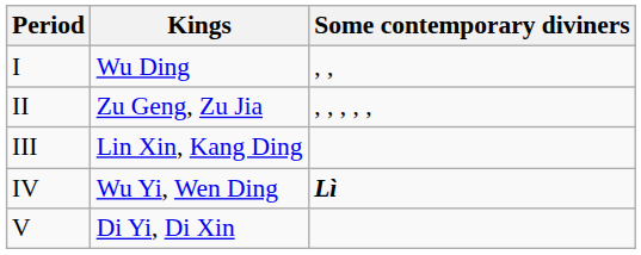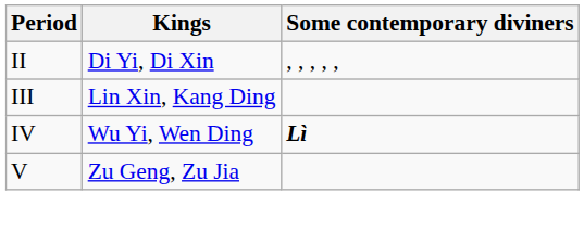 <table class="wikitable" style="margin: 1em auto 1em auto;">
 <tr>
 <th>Period</th>
 <th>Kings</th>
 <th>Some contemporary diviners</th>
 </tr>
 <tr>
-<td>I</td>
-<td><a href='#'>Wu Ding</a></td>
-<td> ,  ,  </td>
-</tr>
-<tr>
 <td>II</td>
-<td><a href='#'>Zu Geng</a>, <a href='#'>Zu Jia</a></td>
+<td><a href='#'>Di Yi</a>, <a href='#'>Di Xin</a></td>
 <td> ,  ,  ,  ,  ,  </td>
 </tr>
 <tr>
 <td>III</td>
 <td><a href='#'>Lin Xin</a>, <a href='#'>Kang Ding</a></td>
 <td> </td>
 </tr>
 <tr>
 <td>IV</td>
 <td><a href='#'>Wu Yi</a>, <a href='#'>Wen Ding</a></td>
 <td><strong><em>Lì</em> </strong></td>
 </tr>
 <tr>
 <td>V</td>
-<td><a href='#'>Di Yi</a>, <a href='#'>Di Xin</a></td>
+<td><a href='#'>Zu Geng</a>, <a href='#'>Zu Jia</a></td>
 <td></td>
 </tr>
 </table>
